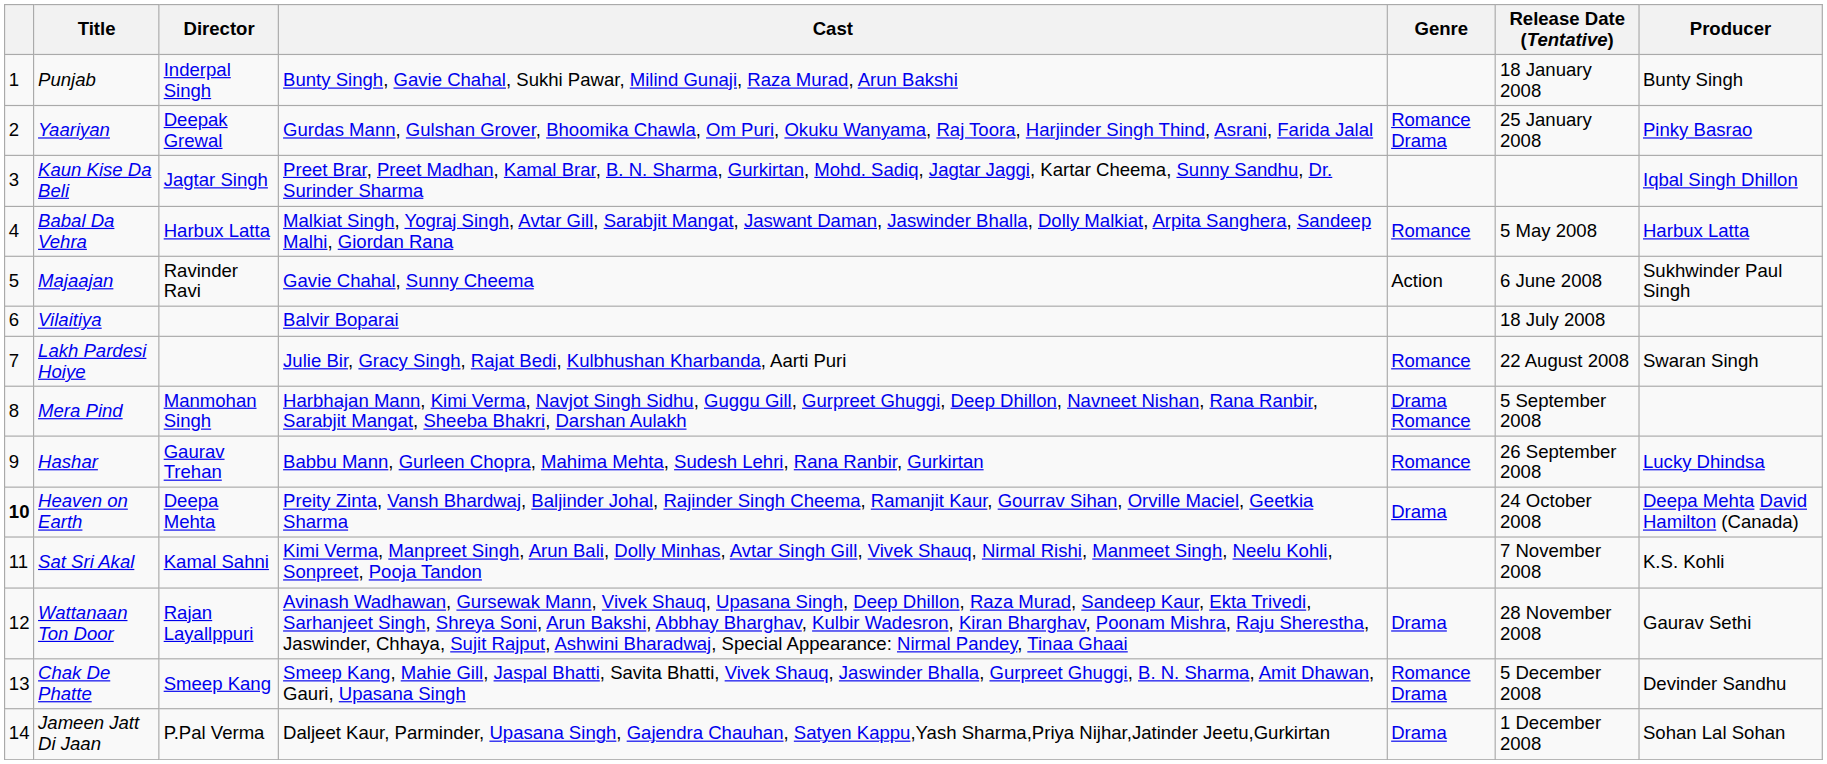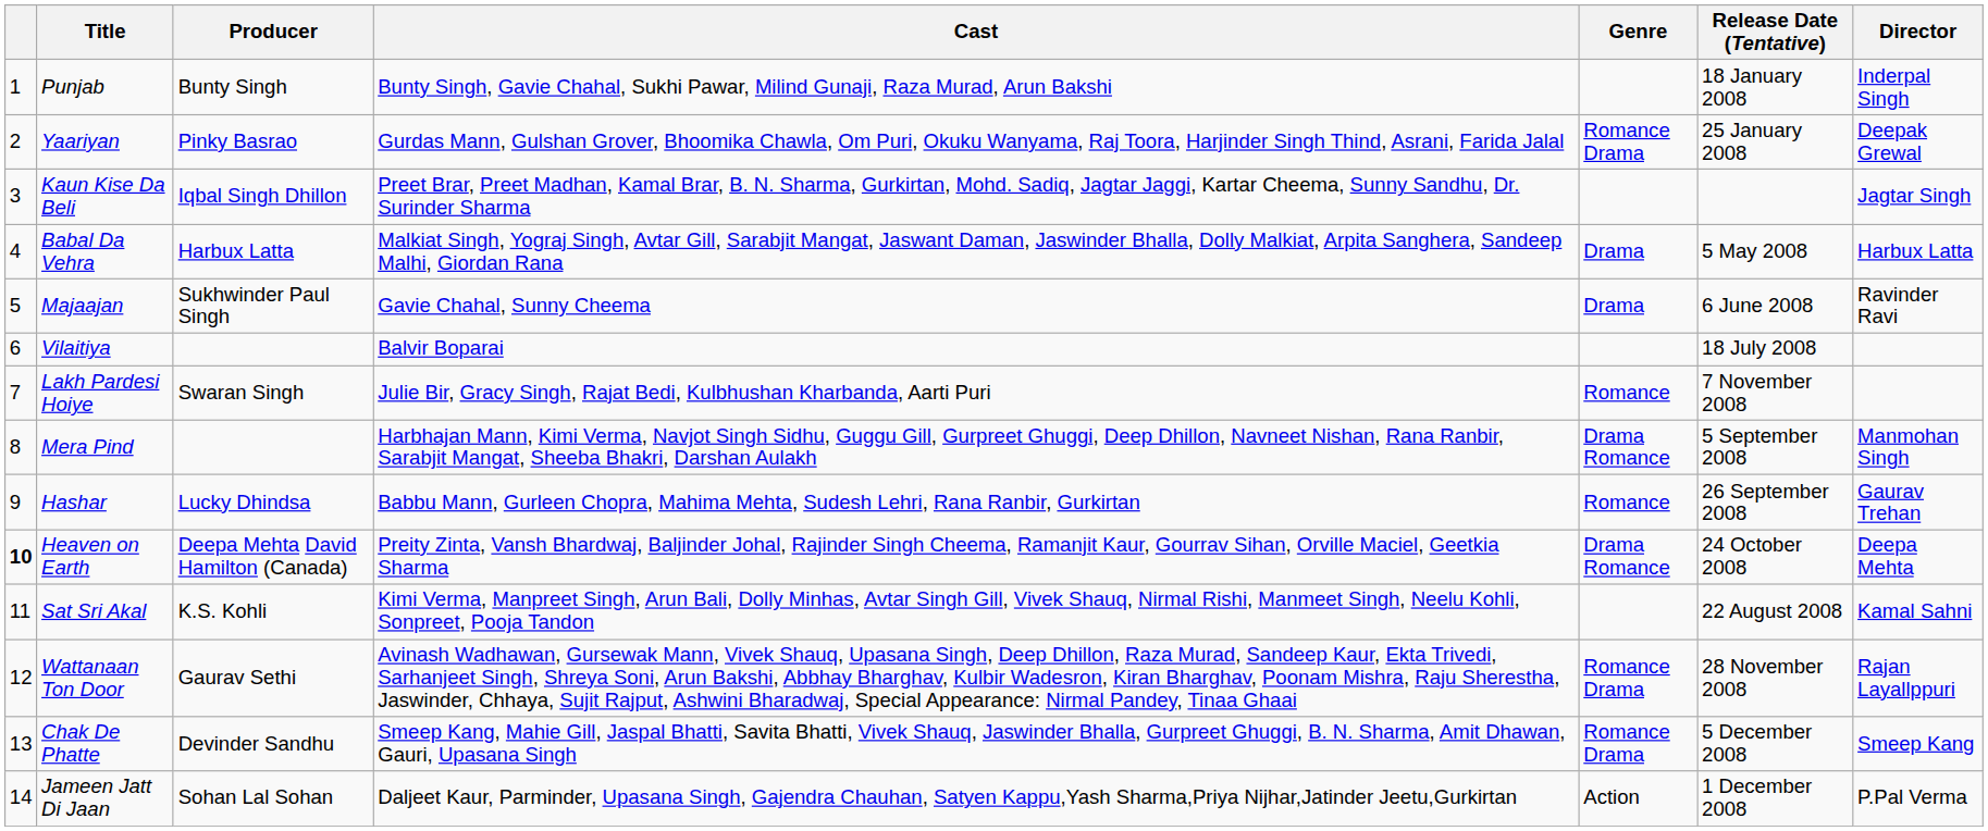 <table class="wikitable">
 <tr>
 <th></th>
 <th>Title</th>
-<th>Director</th>
+<th>Producer</th>
 <th>Cast</th>
 <th>Genre</th>
 <th>Release Date (<em>Tentative</em>)</th>
-<th>Producer</th>
+<th>Director</th>
 </tr>
 <tr>
 <td>1</td>
 <td><em>Punjab</em></td>
-<td><a href='#'>Inderpal Singh</a></td>
+<td>Bunty Singh</td>
 <td><a href='#'>Bunty Singh</a>, <a href='#'>Gavie Chahal</a>, Sukhi Pawar, <a href='#'>Milind Gunaji</a>, <a href='#'>Raza Murad</a>, <a href='#'>Arun Bakshi</a></td>
 <td></td>
 <td>18 January 2008</td>
-<td>Bunty Singh</td>
+<td><a href='#'>Inderpal Singh</a></td>
 </tr>
 <tr>
 <td>2</td>
 <td><em><a href='#'>Yaariyan</a></em></td>
-<td><a href='#'>Deepak Grewal</a></td>
+<td><a href='#'>Pinky Basrao</a></td>
 <td><a href='#'>Gurdas Mann</a>, <a href='#'>Gulshan Grover</a>, <a href='#'>Bhoomika Chawla</a>, <a href='#'>Om Puri</a>, <a href='#'>Okuku Wanyama</a>, <a href='#'>Raj Toora</a>, <a href='#'>Harjinder Singh Thind</a>, <a href='#'>Asrani</a>, <a href='#'>Farida Jalal</a></td>
 <td><a href='#'>Romance</a> <a href='#'>Drama</a></td>
 <td>25 January 2008</td>
-<td><a href='#'>Pinky Basrao</a></td>
+<td><a href='#'>Deepak Grewal</a></td>
 </tr>
 <tr>
 <td>3</td>
 <td><em><a href='#'>Kaun Kise Da Beli</a></em></td>
-<td><a href='#'>Jagtar Singh</a></td>
+<td><a href='#'>Iqbal Singh Dhillon</a></td>
 <td><a href='#'>Preet Brar</a>, <a href='#'>Preet Madhan</a>, <a href='#'>Kamal Brar</a>, <a href='#'>B. N. Sharma</a>, <a href='#'>Gurkirtan</a>, <a href='#'>Mohd. Sadiq</a>, <a href='#'>Jagtar Jaggi</a>, Kartar Cheema, <a href='#'>Sunny Sandhu</a>, <a href='#'>Dr. Surinder Sharma</a></td>
 <td></td>
 <td></td>
-<td><a href='#'>Iqbal Singh Dhillon</a></td>
+<td><a href='#'>Jagtar Singh</a></td>
 </tr>
 <tr>
 <td>4</td>
 <td><em><a href='#'>Babal Da Vehra</a></em></td>
 <td><a href='#'>Harbux Latta</a></td>
 <td><a href='#'>Malkiat Singh</a>, <a href='#'>Yograj Singh</a>, <a href='#'>Avtar Gill</a>, <a href='#'>Sarabjit Mangat</a>, <a href='#'>Jaswant Daman</a>, <a href='#'>Jaswinder Bhalla</a>, <a href='#'>Dolly Malkiat</a>, <a href='#'>Arpita Sanghera</a>, <a href='#'>Sandeep Malhi</a>, <a href='#'>Giordan Rana</a></td>
-<td><a href='#'>Romance</a></td>
+<td><a href='#'>Drama</a></td>
 <td>5 May 2008</td>
 <td><a href='#'>Harbux Latta</a></td>
 </tr>
 <tr>
 <td>5</td>
 <td><em><a href='#'>Majaajan</a></em></td>
+<td>Sukhwinder Paul Singh</td>
+<td><a href='#'>Gavie Chahal</a>, <a href='#'>Sunny Cheema</a></td>
+<td><a href='#'>Drama</a></td>
+<td>6 June 2008</td>
 <td>Ravinder Ravi</td>
-<td><a href='#'>Gavie Chahal</a>, <a href='#'>Sunny Cheema</a></td>
-<td>Action</td>
-<td>6 June 2008</td>
-<td>Sukhwinder Paul Singh</td>
 </tr>
 <tr>
 <td>6</td>
 <td><em><a href='#'>Vilaitiya</a></em></td>
 <td></td>
 <td><a href='#'>Balvir Boparai</a></td>
 <td></td>
 <td>18 July 2008</td>
 <td></td>
 </tr>
 <tr>
 <td>7</td>
 <td><em><a href='#'>Lakh Pardesi Hoiye</a></em></td>
-<td></td>
+<td>Swaran Singh</td>
 <td><a href='#'>Julie Bir</a>, <a href='#'>Gracy Singh</a>, <a href='#'>Rajat Bedi</a>, <a href='#'>Kulbhushan Kharbanda</a>, Aarti Puri</td>
 <td><a href='#'>Romance</a></td>
-<td>22 August 2008</td>
-<td>Swaran Singh</td>
+<td>7 November 2008</td>
+<td></td>
 </tr>
 <tr>
 <td>8</td>
 <td><em><a href='#'>Mera Pind</a></em></td>
-<td><a href='#'>Manmohan Singh</a></td>
+<td></td>
 <td><a href='#'>Harbhajan Mann</a>, <a href='#'>Kimi Verma</a>, <a href='#'>Navjot Singh Sidhu</a>, <a href='#'>Guggu Gill</a>, <a href='#'>Gurpreet Ghuggi</a>, <a href='#'>Deep Dhillon</a>, <a href='#'>Navneet Nishan</a>, <a href='#'>Rana Ranbir</a>, <a href='#'>Sarabjit Mangat</a>, <a href='#'>Sheeba Bhakri</a>, <a href='#'>Darshan Aulakh</a></td>
 <td><a href='#'>Drama</a> <a href='#'>Romance</a></td>
 <td>5 September 2008</td>
-<td></td>
+<td><a href='#'>Manmohan Singh</a></td>
 </tr>
 <tr>
 <td>9</td>
 <td><em><a href='#'>Hashar</a></em></td>
-<td><a href='#'>Gaurav Trehan</a></td>
+<td><a href='#'>Lucky Dhindsa</a></td>
 <td><a href='#'>Babbu Mann</a>, <a href='#'>Gurleen Chopra</a>, <a href='#'>Mahima Mehta</a>, <a href='#'>Sudesh Lehri</a>, <a href='#'>Rana Ranbir</a>, <a href='#'>Gurkirtan</a></td>
 <td><a href='#'>Romance</a></td>
 <td>26 September 2008</td>
-<td><a href='#'>Lucky Dhindsa</a></td>
+<td><a href='#'>Gaurav Trehan</a></td>
 </tr>
 <tr>
 <td><strong>10</strong></td>
 <td><em><a href='#'>Heaven on Earth</a></em></td>
+<td><a href='#'>Deepa Mehta</a> <a href='#'>David Hamilton</a> (Canada)</td>
+<td><a href='#'>Preity Zinta</a>, <a href='#'>Vansh Bhardwaj</a>, <a href='#'>Baljinder Johal</a>, <a href='#'>Rajinder Singh Cheema</a>, <a href='#'>Ramanjit Kaur</a>, <a href='#'>Gourrav Sihan</a>, <a href='#'>Orville Maciel</a>, <a href='#'>Geetkia Sharma</a></td>
+<td><a href='#'>Drama</a> <a href='#'>Romance</a></td>
+<td>24 October 2008</td>
 <td><a href='#'>Deepa Mehta</a></td>
-<td><a href='#'>Preity Zinta</a>, <a href='#'>Vansh Bhardwaj</a>, <a href='#'>Baljinder Johal</a>, <a href='#'>Rajinder Singh Cheema</a>, <a href='#'>Ramanjit Kaur</a>, <a href='#'>Gourrav Sihan</a>, <a href='#'>Orville Maciel</a>, <a href='#'>Geetkia Sharma</a></td>
-<td><a href='#'>Drama</a></td>
-<td>24 October 2008</td>
-<td><a href='#'>Deepa Mehta</a> <a href='#'>David Hamilton</a> (Canada)</td>
 </tr>
 <tr>
 <td>11</td>
 <td><em><a href='#'>Sat Sri Akal</a></em></td>
-<td><a href='#'>Kamal Sahni</a></td>
+<td>K.S. Kohli</td>
 <td><a href='#'>Kimi Verma</a>, <a href='#'>Manpreet Singh</a>, <a href='#'>Arun Bali</a>, <a href='#'>Dolly Minhas</a>, <a href='#'>Avtar Singh Gill</a>, <a href='#'>Vivek Shauq</a>, <a href='#'>Nirmal Rishi</a>, <a href='#'>Manmeet Singh</a>, <a href='#'>Neelu Kohli</a>, <a href='#'>Sonpreet</a>, <a href='#'>Pooja Tandon</a></td>
 <td></td>
-<td>7 November 2008</td>
-<td>K.S. Kohli</td>
+<td>22 August 2008</td>
+<td><a href='#'>Kamal Sahni</a></td>
 </tr>
 <tr>
 <td>12</td>
 <td><em><a href='#'>Wattanaan Ton Door</a></em></td>
+<td>Gaurav Sethi</td>
+<td><a href='#'>Avinash Wadhawan</a>, <a href='#'>Gursewak Mann</a>, <a href='#'>Vivek Shauq</a>, <a href='#'>Upasana Singh</a>, <a href='#'>Deep Dhillon</a>, <a href='#'>Raza Murad</a>, <a href='#'>Sandeep Kaur</a>, <a href='#'>Ekta Trivedi</a>, <a href='#'>Sarhanjeet Singh</a>, <a href='#'>Shreya Soni</a>, <a href='#'>Arun Bakshi</a>, <a href='#'>Abbhay Bharghav</a>, <a href='#'>Kulbir Wadesron</a>, <a href='#'>Kiran Bharghav</a>, <a href='#'>Poonam Mishra</a>, <a href='#'>Raju Sherestha</a>, Jaswinder, Chhaya, <a href='#'>Sujit Rajput</a>, <a href='#'>Ashwini Bharadwaj</a>, Special Appearance: <a href='#'>Nirmal Pandey</a>, <a href='#'>Tinaa Ghaai</a></td>
+<td><a href='#'>Romance</a> <a href='#'>Drama</a></td>
+<td>28 November 2008</td>
 <td><a href='#'>Rajan Layallppuri</a></td>
-<td><a href='#'>Avinash Wadhawan</a>, <a href='#'>Gursewak Mann</a>, <a href='#'>Vivek Shauq</a>, <a href='#'>Upasana Singh</a>, <a href='#'>Deep Dhillon</a>, <a href='#'>Raza Murad</a>, <a href='#'>Sandeep Kaur</a>, <a href='#'>Ekta Trivedi</a>, <a href='#'>Sarhanjeet Singh</a>, <a href='#'>Shreya Soni</a>, <a href='#'>Arun Bakshi</a>, <a href='#'>Abbhay Bharghav</a>, <a href='#'>Kulbir Wadesron</a>, <a href='#'>Kiran Bharghav</a>, <a href='#'>Poonam Mishra</a>, <a href='#'>Raju Sherestha</a>, Jaswinder, Chhaya, <a href='#'>Sujit Rajput</a>, <a href='#'>Ashwini Bharadwaj</a>, Special Appearance: <a href='#'>Nirmal Pandey</a>, <a href='#'>Tinaa Ghaai</a></td>
-<td><a href='#'>Drama</a></td>
-<td>28 November 2008</td>
-<td>Gaurav Sethi</td>
 </tr>
 <tr>
 <td>13</td>
 <td><em><a href='#'>Chak De Phatte</a></em></td>
-<td><a href='#'>Smeep Kang</a></td>
+<td>Devinder Sandhu</td>
 <td><a href='#'>Smeep Kang</a>, <a href='#'>Mahie Gill</a>, <a href='#'>Jaspal Bhatti</a>, Savita Bhatti, <a href='#'>Vivek Shauq</a>, <a href='#'>Jaswinder Bhalla</a>, <a href='#'>Gurpreet Ghuggi</a>, <a href='#'>B. N. Sharma</a>, <a href='#'>Amit Dhawan</a>, Gauri, <a href='#'>Upasana Singh</a></td>
 <td><a href='#'>Romance</a> <a href='#'>Drama</a></td>
 <td>5 December 2008</td>
-<td>Devinder Sandhu</td>
+<td><a href='#'>Smeep Kang</a></td>
 </tr>
 <tr>
 <td>14</td>
 <td><em>Jameen Jatt Di Jaan</em></td>
+<td>Sohan Lal Sohan</td>
+<td>Daljeet Kaur, Parminder, <a href='#'>Upasana Singh</a>, <a href='#'>Gajendra Chauhan</a>, <a href='#'>Satyen Kappu</a>,Yash Sharma,Priya Nijhar,Jatinder Jeetu,Gurkirtan</td>
+<td>Action</td>
+<td>1 December 2008</td>
 <td>P.Pal Verma</td>
-<td>Daljeet Kaur, Parminder, <a href='#'>Upasana Singh</a>, <a href='#'>Gajendra Chauhan</a>, <a href='#'>Satyen Kappu</a>,Yash Sharma,Priya Nijhar,Jatinder Jeetu,Gurkirtan</td>
-<td><a href='#'>Drama</a></td>
-<td>1 December 2008</td>
-<td>Sohan Lal Sohan</td>
 </tr>
 </table>
